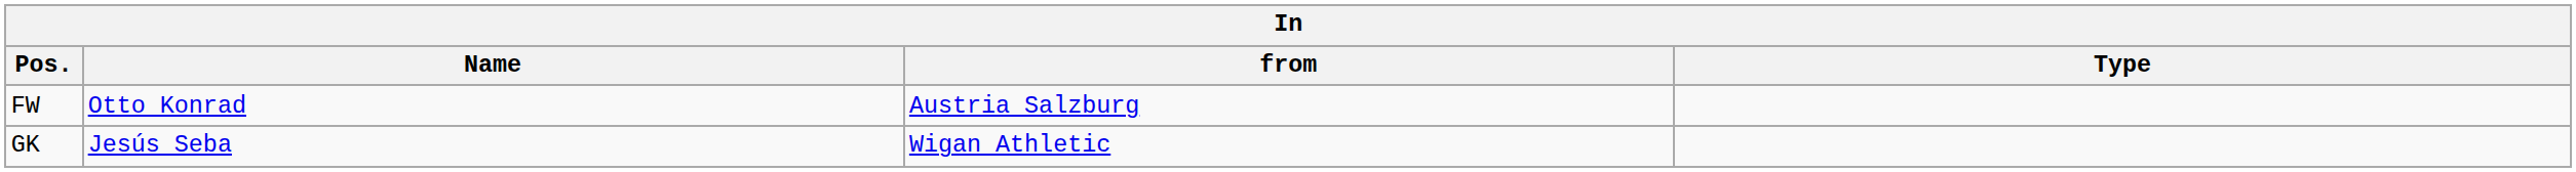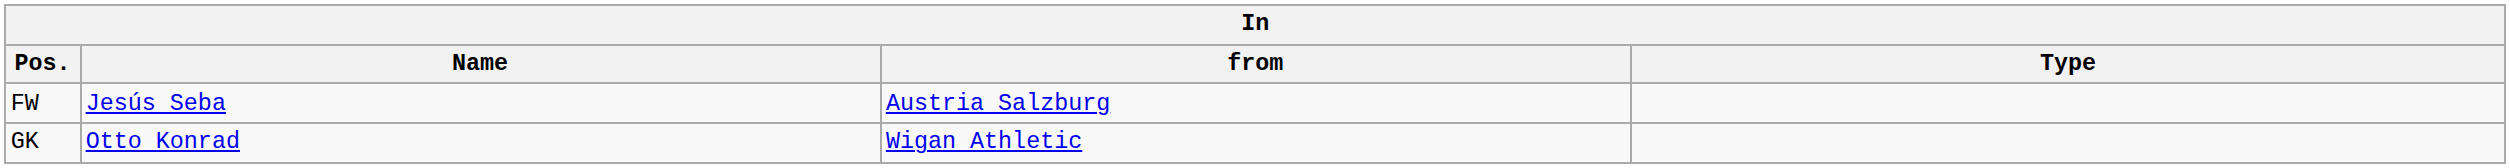 <table class="wikitable" style="font-size:90%;width:99%;">
 <tr>
 <th colspan="4">In</th>
 </tr>
 <tr>
 <th width=3%>Pos.</th>
 <th width=32%>Name</th>
 <th width=30%>from</th>
 <th width=35%>Type</th>
 </tr>
 <tr>
 <td>FW</td>
-<td><a href='#'>Otto Konrad</a></td>
+<td><a href='#'>Jesús Seba</a></td>
 <td><a href='#'>Austria Salzburg</a></td>
 <td></td>
 </tr>
 <tr>
 <td>GK</td>
-<td><a href='#'>Jesús Seba</a></td>
+<td><a href='#'>Otto Konrad</a></td>
 <td><a href='#'>Wigan Athletic</a></td>
 <td></td>
 </tr>
 </table>
